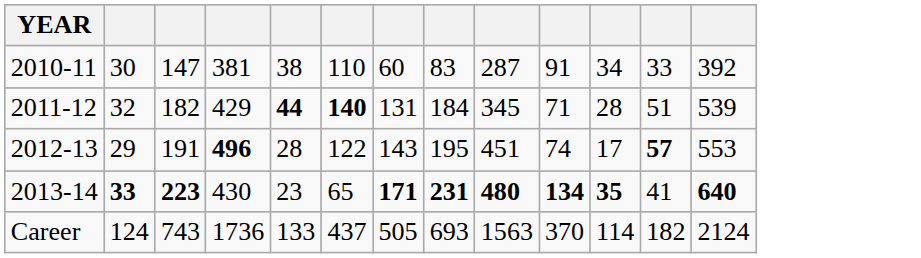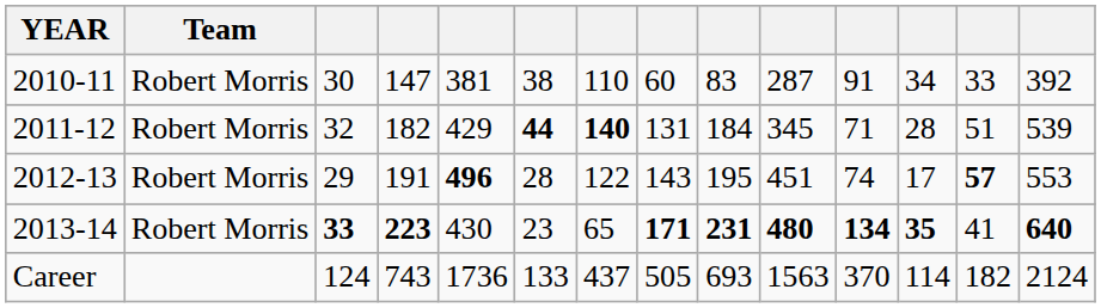 <table class="wikitable">
 <tr>
 <th>YEAR</th>
+<th>Team</th>
 <th></th>
 <th></th>
 <th></th>
 <th></th>
 <th></th>
 <th></th>
 <th></th>
 <th></th>
 <th></th>
 <th></th>
 <th></th>
 <th></th>
 </tr>
 <tr>
 <td>2010-11</td>
+<td>Robert Morris</td>
 <td>30</td>
 <td>147</td>
 <td>381</td>
 <td>38</td>
 <td>110</td>
 <td>60</td>
 <td>83</td>
 <td>287</td>
 <td>91</td>
 <td>34</td>
 <td>33</td>
 <td>392</td>
 </tr>
 <tr>
 <td>2011-12</td>
+<td>Robert Morris</td>
 <td>32</td>
 <td>182</td>
 <td>429</td>
 <td><strong>44</strong></td>
 <td><strong>140</strong></td>
 <td>131</td>
 <td>184</td>
 <td>345</td>
 <td>71</td>
 <td>28</td>
 <td>51</td>
 <td>539</td>
 </tr>
 <tr>
 <td>2012-13</td>
+<td>Robert Morris</td>
 <td>29</td>
 <td>191</td>
 <td><strong>496</strong></td>
 <td>28</td>
 <td>122</td>
 <td>143</td>
 <td>195</td>
 <td>451</td>
 <td>74</td>
 <td>17</td>
 <td><strong>57</strong></td>
 <td>553</td>
 </tr>
 <tr>
 <td>2013-14</td>
+<td>Robert Morris</td>
 <td><strong>33</strong></td>
 <td><strong>223</strong></td>
 <td>430</td>
 <td>23</td>
 <td>65</td>
 <td><strong>171</strong></td>
 <td><strong>231</strong></td>
 <td><strong>480</strong></td>
 <td><strong>134</strong></td>
 <td><strong>35</strong></td>
 <td>41</td>
 <td><strong>640</strong></td>
 </tr>
 <tr>
 <td>Career</td>
+<td></td>
 <td>124</td>
 <td>743</td>
 <td>1736</td>
 <td>133</td>
 <td>437</td>
 <td>505</td>
 <td>693</td>
 <td>1563</td>
 <td>370</td>
 <td>114</td>
 <td>182</td>
 <td>2124</td>
 </tr>
 </table>
